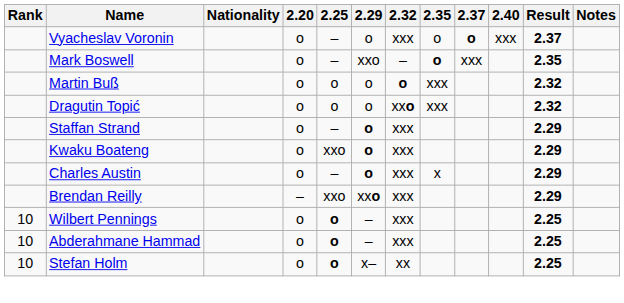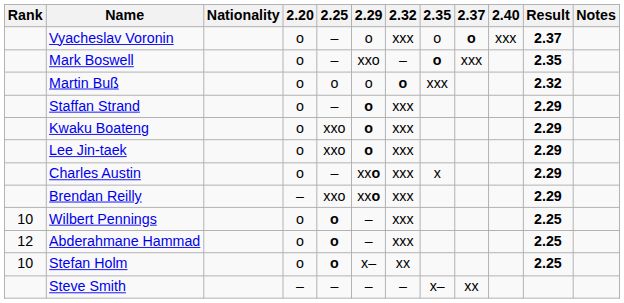 <table class="wikitable sortable" style="text-align:center">
 <tr>
 <th>Rank</th>
 <th>Name</th>
 <th>Nationality</th>
 <th>2.20</th>
 <th>2.25</th>
 <th>2.29</th>
 <th>2.32</th>
 <th>2.35</th>
 <th>2.37</th>
 <th>2.40</th>
 <th>Result</th>
 <th>Notes</th>
 </tr>
 <tr>
 <td></td>
 <td align=left><a href='#'>Vyacheslav Voronin</a></td>
 <td align=left></td>
 <td>o</td>
 <td>–</td>
 <td>o</td>
 <td>xxx</td>
 <td>o</td>
 <td><strong>o</strong></td>
 <td>xxx</td>
 <td><strong>2.37</strong></td>
 <td></td>
 </tr>
 <tr>
 <td></td>
 <td align=left><a href='#'>Mark Boswell</a></td>
 <td align=left></td>
 <td>o</td>
 <td>–</td>
 <td>xxo</td>
 <td>–</td>
 <td><strong>o</strong></td>
 <td>xxx</td>
 <td></td>
 <td><strong>2.35</strong></td>
 <td></td>
 </tr>
 <tr>
 <td></td>
 <td align=left><a href='#'>Martin Buß</a></td>
 <td align=left></td>
 <td>o</td>
 <td>o</td>
 <td>o</td>
 <td><strong>o</strong></td>
 <td>xxx</td>
 <td></td>
 <td></td>
 <td><strong>2.32</strong></td>
 <td></td>
 </tr>
 <tr>
 <td></td>
-<td align=left><a href='#'>Dragutin Topić</a></td>
-<td align=left></td>
-<td>o</td>
-<td>o</td>
-<td>o</td>
-<td>xx<strong>o</strong></td>
-<td>xxx</td>
-<td></td>
-<td></td>
-<td><strong>2.32</strong></td>
-<td></td>
-</tr>
-<tr>
-<td></td>
 <td align=left><a href='#'>Staffan Strand</a></td>
 <td align=left></td>
 <td>o</td>
 <td>–</td>
 <td><strong>o</strong></td>
 <td>xxx</td>
 <td></td>
 <td></td>
 <td></td>
 <td><strong>2.29</strong></td>
 <td></td>
 </tr>
 <tr>
 <td></td>
 <td align=left><a href='#'>Kwaku Boateng</a></td>
 <td align=left></td>
 <td>o</td>
 <td>xxo</td>
 <td><strong>o</strong></td>
 <td>xxx</td>
 <td></td>
 <td></td>
 <td></td>
 <td><strong>2.29</strong></td>
 <td></td>
 </tr>
 <tr>
 <td></td>
+<td align=left><a href='#'>Lee Jin-taek</a></td>
+<td align=left></td>
+<td>o</td>
+<td>xxo</td>
+<td><strong>o</strong></td>
+<td>xxx</td>
+<td></td>
+<td></td>
+<td></td>
+<td><strong>2.29</strong></td>
+<td></td>
+</tr>
+<tr>
+<td></td>
 <td align=left><a href='#'>Charles Austin</a></td>
 <td align=left></td>
 <td>o</td>
 <td>–</td>
-<td><strong>o</strong></td>
+<td>xx<strong>o</strong></td>
 <td>xxx</td>
 <td>x</td>
 <td></td>
 <td></td>
 <td><strong>2.29</strong></td>
 <td></td>
 </tr>
 <tr>
 <td></td>
 <td align=left><a href='#'>Brendan Reilly</a></td>
 <td align=left></td>
 <td>–</td>
 <td>xxo</td>
 <td>xx<strong>o</strong></td>
 <td>xxx</td>
 <td></td>
 <td></td>
 <td></td>
 <td><strong>2.29</strong></td>
 <td></td>
 </tr>
 <tr>
 <td>10</td>
 <td align=left><a href='#'>Wilbert Pennings</a></td>
 <td align=left></td>
 <td>o</td>
 <td><strong>o</strong></td>
 <td>–</td>
 <td>xxx</td>
 <td></td>
 <td></td>
 <td></td>
 <td><strong>2.25</strong></td>
 <td></td>
 </tr>
 <tr>
-<td>10</td>
+<td>12</td>
 <td align=left><a href='#'>Abderahmane Hammad</a></td>
 <td align=left></td>
 <td>o</td>
 <td><strong>o</strong></td>
 <td>–</td>
 <td>xxx</td>
 <td></td>
 <td></td>
 <td></td>
 <td><strong>2.25</strong></td>
 <td></td>
 </tr>
 <tr>
 <td>10</td>
 <td align=left><a href='#'>Stefan Holm</a></td>
 <td align=left></td>
 <td>o</td>
 <td><strong>o</strong></td>
 <td>x–</td>
 <td>xx</td>
 <td></td>
 <td></td>
 <td></td>
 <td><strong>2.25</strong></td>
 <td></td>
 </tr>
+<tr>
+<td></td>
+<td align=left><a href='#'>Steve Smith</a></td>
+<td align=left></td>
+<td>–</td>
+<td>–</td>
+<td>–</td>
+<td>–</td>
+<td>x–</td>
+<td>xx</td>
+<td></td>
+<td><strong></strong></td>
+<td></td>
+</tr>
 </table>
